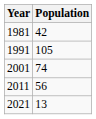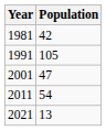 <table class="wikitable">
 <tr>
 <th>Year</th>
 <th>Population</th>
 </tr>
 <tr>
 <td>1981</td>
 <td>42</td>
 </tr>
 <tr>
 <td>1991</td>
 <td>105</td>
 </tr>
 <tr>
 <td>2001</td>
-<td>74</td>
+<td>47</td>
 </tr>
 <tr>
 <td>2011</td>
-<td>56</td>
+<td>54</td>
 </tr>
 <tr>
 <td>2021</td>
 <td>13</td>
 </tr>
 </table>
